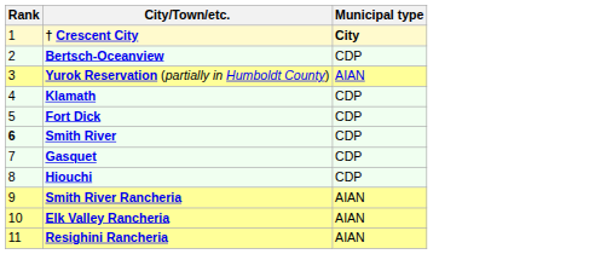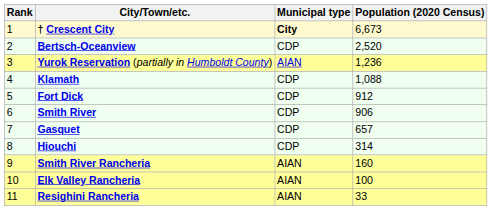 <table class="wikitable sortable">
 <tr>
 <th>Rank</th>
 <th>City/Town/etc.</th>
 <th>Municipal type</th>
+<th>Population (2020 Census)</th>
 </tr>
 <tr style="background-color:#FFFACD;">
 <td>1</td>
 <td><strong>†</strong> <strong><a href='#'>Crescent City</a></strong></td>
 <td><strong>City</strong></td>
+<td>6,673</td>
 </tr>
 <tr style="background-color:#F0FFF0;">
 <td>2</td>
 <td><strong><a href='#'>Bertsch-Oceanview</a></strong></td>
 <td>CDP</td>
+<td>2,520</td>
 </tr>
 <tr style="background-color:#FFFF99;">
 <td>3</td>
 <td><strong><a href='#'>Yurok Reservation</a></strong> (<em>partially in <a href='#'>Humboldt County</a></em>)</td>
 <td><a href='#'>AIAN</a></td>
+<td>1,236</td>
 </tr>
 <tr style="background-color:#F0FFF0;">
 <td>4</td>
 <td><strong><a href='#'>Klamath</a></strong></td>
 <td>CDP</td>
+<td>1,088</td>
 </tr>
 <tr style="background-color:#F0FFF0;">
 <td>5</td>
 <td><strong><a href='#'>Fort Dick</a></strong></td>
 <td>CDP</td>
+<td>912</td>
 </tr>
 <tr style="background-color:#F0FFF0;">
-<td><strong>6</strong></td>
+<td>6</td>
 <td><strong><a href='#'>Smith River</a></strong></td>
 <td>CDP</td>
+<td>906</td>
 </tr>
 <tr style="background-color:#F0FFF0;">
 <td>7</td>
 <td><strong><a href='#'>Gasquet</a></strong></td>
 <td>CDP</td>
+<td>657</td>
 </tr>
 <tr style="background-color:#F0FFF0;">
 <td>8</td>
 <td><strong><a href='#'>Hiouchi</a></strong></td>
 <td>CDP</td>
+<td>314</td>
 </tr>
 <tr style="background-color:#FFFF99;">
 <td>9</td>
 <td><strong><a href='#'>Smith River Rancheria</a></strong></td>
 <td>AIAN</td>
+<td>160</td>
 </tr>
 <tr style="background-color:#FFFF99;">
 <td>10</td>
 <td><strong><a href='#'>Elk Valley Rancheria</a></strong></td>
 <td>AIAN</td>
+<td>100</td>
 </tr>
 <tr style="background-color:#FFFF99;">
 <td>11</td>
 <td><strong><a href='#'>Resighini Rancheria</a></strong></td>
 <td>AIAN</td>
+<td>33</td>
 </tr>
 </table>
